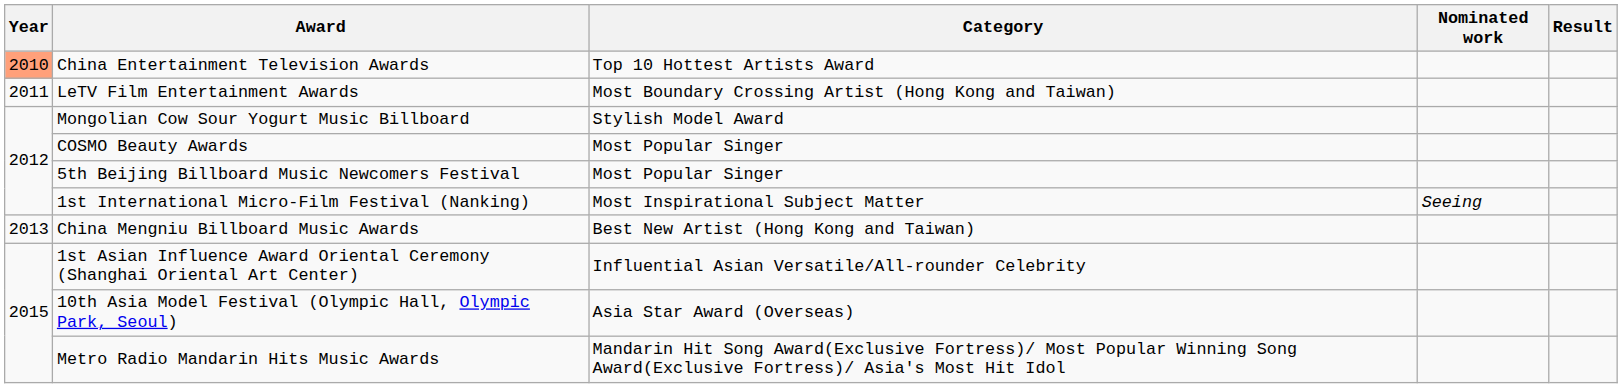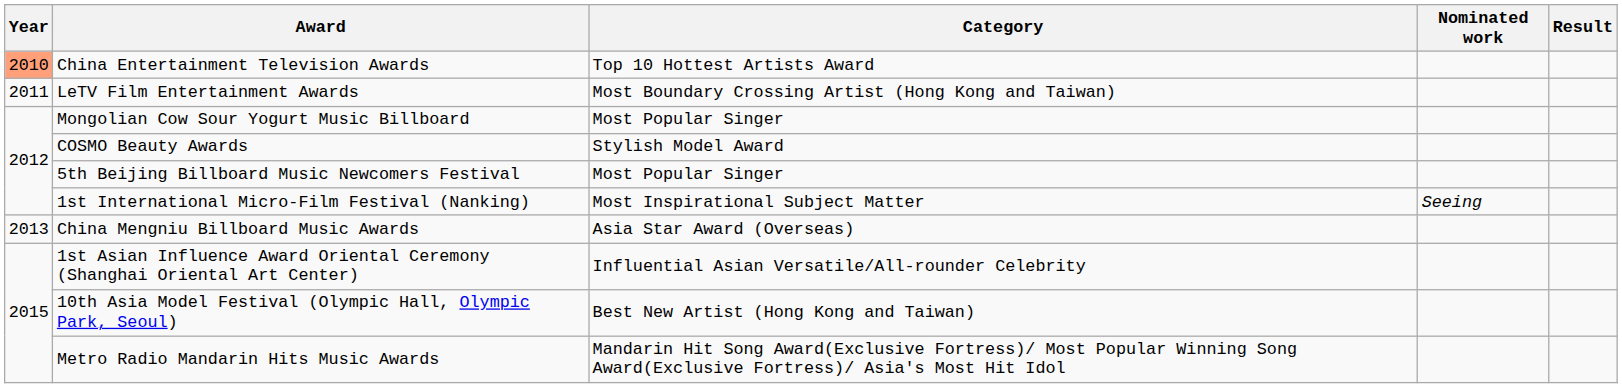 <table class="wikitable">
 <tr>
 <th>Year</th>
 <th>Award</th>
 <th>Category</th>
 <th>Nominated work</th>
 <th>Result</th>
 </tr>
 <tr>
 <td style="background: lightsalmon;">2010</td>
 <td>China Entertainment Television Awards</td>
 <td>Top 10 Hottest Artists Award</td>
 <td></td>
 <td></td>
 </tr>
 <tr>
 <td>2011</td>
 <td>LeTV Film Entertainment Awards</td>
 <td>Most Boundary Crossing Artist (Hong Kong and Taiwan)</td>
 <td></td>
 <td></td>
 </tr>
 <tr>
 <td rowspan="4">2012</td>
 <td>Mongolian Cow Sour Yogurt Music Billboard</td>
-<td>Stylish Model Award</td>
+<td>Most Popular Singer</td>
 <td></td>
 <td></td>
 </tr>
 <tr>
 <td>COSMO Beauty Awards</td>
-<td>Most Popular Singer</td>
+<td>Stylish Model Award</td>
 <td></td>
 <td></td>
 </tr>
 <tr>
 <td>5th Beijing Billboard Music Newcomers Festival</td>
 <td>Most Popular Singer</td>
 <td></td>
 <td></td>
 </tr>
 <tr>
 <td>1st International Micro-Film Festival (Nanking)</td>
 <td>Most Inspirational Subject Matter</td>
 <td><em>Seeing</em></td>
 <td></td>
 </tr>
 <tr>
 <td>2013</td>
 <td>China Mengniu Billboard Music Awards</td>
-<td>Best New Artist (Hong Kong and Taiwan)</td>
+<td>Asia Star Award (Overseas)</td>
 <td></td>
 <td></td>
 </tr>
 <tr>
 <td rowspan="3">2015</td>
 <td>1st Asian Influence Award Oriental Ceremony (Shanghai Oriental Art Center)</td>
 <td>Influential Asian Versatile/All-rounder Celebrity</td>
 <td></td>
 <td></td>
 </tr>
 <tr>
 <td>10th Asia Model Festival (Olympic Hall, <a href='#'>Olympic Park, Seoul</a>)</td>
-<td>Asia Star Award (Overseas)</td>
+<td>Best New Artist (Hong Kong and Taiwan)</td>
 <td></td>
 <td></td>
 </tr>
 <tr>
 <td>Metro Radio Mandarin Hits Music Awards</td>
 <td>Mandarin Hit Song Award(Exclusive Fortress)/ Most Popular Winning Song Award(Exclusive Fortress)/ Asia's Most Hit Idol</td>
 <td></td>
 <td></td>
 </tr>
 </table>
